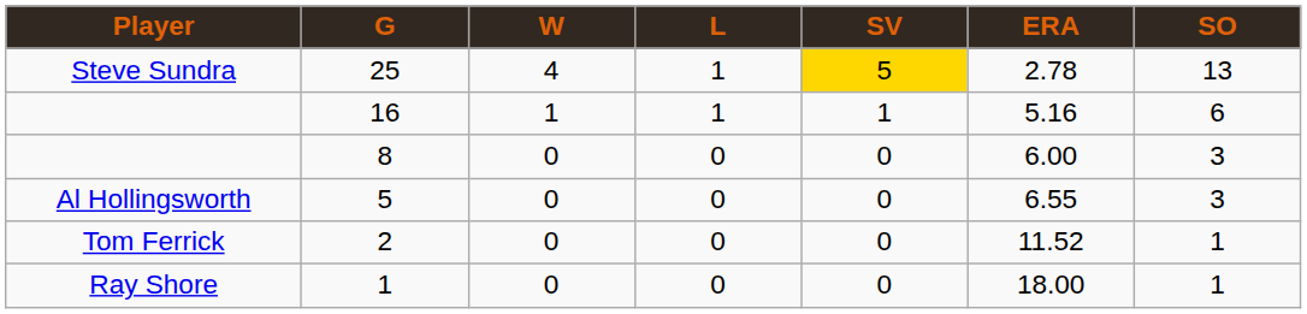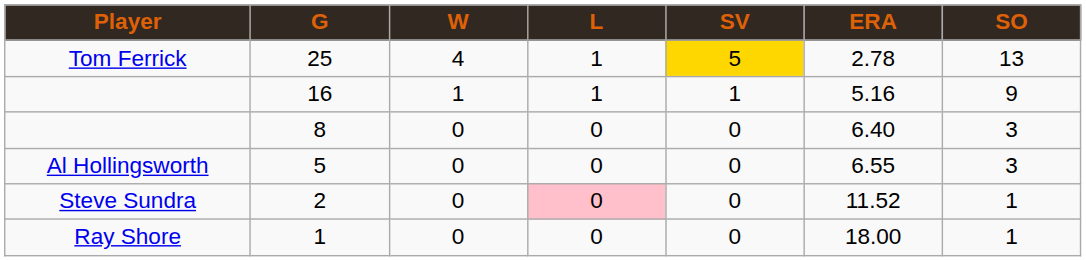 <table class="wikitable sortable">
 <tr>
 <th style="background:#312821;color:#de6108;" width="16%">Player</th>
 <th style="background:#312821;color:#de6108;" width="9%">G</th>
 <th style="background:#312821;color:#de6108;" width="9%">W</th>
 <th style="background:#312821;color:#de6108;" width="9%">L</th>
 <th style="background:#312821;color:#de6108;" width="9%">SV</th>
 <th style="background:#312821;color:#de6108;" width="9%">ERA</th>
 <th style="background:#312821;color:#de6108;" width="9%">SO</th>
 </tr>
 <tr align="center">
-<td><a href='#'>Steve Sundra</a></td>
+<td><a href='#'>Tom Ferrick</a></td>
 <td>25</td>
 <td>4</td>
 <td>1</td>
 <td style="background: gold;">5</td>
 <td>2.78</td>
 <td>13</td>
 </tr>
 <tr align="center">
 <td></td>
 <td>16</td>
 <td>1</td>
 <td>1</td>
 <td>1</td>
 <td>5.16</td>
-<td>6</td>
+<td>9</td>
 </tr>
 <tr align="center">
 <td></td>
 <td>8</td>
 <td>0</td>
 <td>0</td>
 <td>0</td>
-<td>6.00</td>
+<td>6.40</td>
 <td>3</td>
 </tr>
 <tr align="center">
 <td><a href='#'>Al Hollingsworth</a></td>
 <td>5</td>
 <td>0</td>
 <td>0</td>
 <td>0</td>
 <td>6.55</td>
 <td>3</td>
 </tr>
 <tr align="center">
-<td><a href='#'>Tom Ferrick</a></td>
+<td><a href='#'>Steve Sundra</a></td>
 <td>2</td>
 <td>0</td>
-<td>0</td>
+<td style="background: pink;">0</td>
 <td>0</td>
 <td>11.52</td>
 <td>1</td>
 </tr>
 <tr align="center">
 <td><a href='#'>Ray Shore</a></td>
 <td>1</td>
 <td>0</td>
 <td>0</td>
 <td>0</td>
 <td>18.00</td>
 <td>1</td>
 </tr>
 </table>
